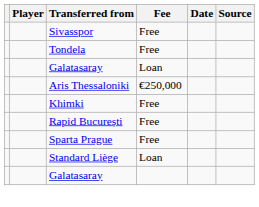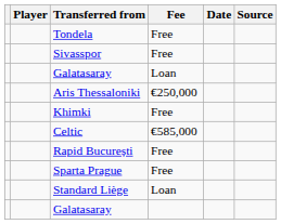 <table class="wikitable plainrowheaders sortable">
 <tr>
 <th></th>
 <th scope="col">Player</th>
 <th>Transferred from</th>
 <th style="width: 65px;">Fee</th>
 <th scope="col">Date</th>
 <th scope="col">Source</th>
 </tr>
 <tr>
 <td align="center"></td>
 <td></td>
-<td> <a href='#'>Sivasspor</a></td>
+<td> <a href='#'>Tondela</a></td>
 <td>Free</td>
 <td></td>
 <td></td>
 </tr>
 <tr>
 <td align="center"></td>
 <td></td>
-<td> <a href='#'>Tondela</a></td>
+<td> <a href='#'>Sivasspor</a></td>
 <td>Free</td>
 <td></td>
 <td></td>
 </tr>
 <tr>
 <td align="center"></td>
 <td></td>
 <td> <a href='#'>Galatasaray</a></td>
 <td>Loan</td>
 <td></td>
 <td></td>
 </tr>
 <tr>
 <td align="center"></td>
 <td></td>
 <td> <a href='#'>Aris Thessaloniki</a></td>
 <td>€250,000</td>
 <td></td>
 <td></td>
 </tr>
 <tr>
 <td align="center"></td>
 <td></td>
 <td> <a href='#'>Khimki</a></td>
 <td>Free</td>
+<td></td>
+<td></td>
+</tr>
+<tr>
+<td align="center"></td>
+<td></td>
+<td> <a href='#'>Celtic</a></td>
+<td>€585,000</td>
 <td></td>
 <td></td>
 </tr>
 <tr>
 <td align="center"></td>
 <td></td>
 <td> <a href='#'>Rapid București</a></td>
 <td>Free</td>
 <td></td>
 <td></td>
 </tr>
 <tr>
 <td align="center"></td>
 <td></td>
 <td> <a href='#'>Sparta Prague</a></td>
 <td>Free</td>
 <td></td>
 <td></td>
 </tr>
 <tr>
 <td align="center"></td>
 <td></td>
 <td> <a href='#'>Standard Liège</a></td>
 <td>Loan</td>
 <td></td>
 <td></td>
 </tr>
 <tr>
 <td align="center"></td>
 <td></td>
 <td> <a href='#'>Galatasaray</a></td>
 <td></td>
 <td></td>
 <td></td>
 </tr>
 </table>
